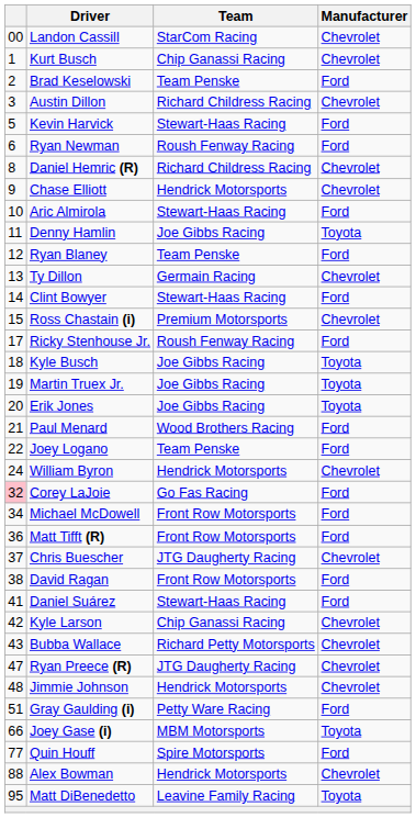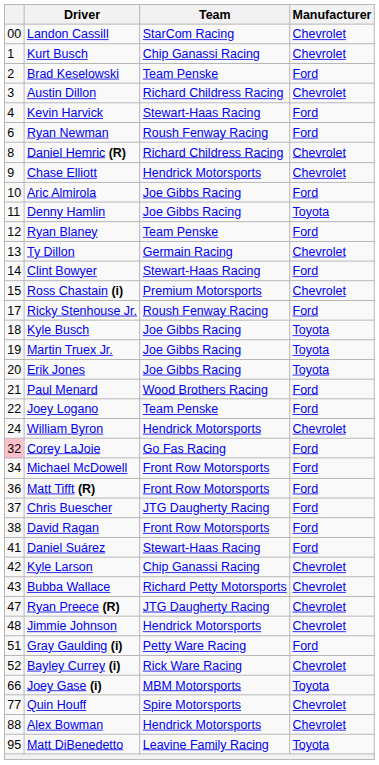 <table class="wikitable" style="font-size:95%">
 <tr>
 <th></th>
 <th>Driver</th>
 <th>Team</th>
 <th>Manufacturer</th>
 </tr>
 <tr>
 <td>00</td>
 <td><a href='#'>Landon Cassill</a></td>
 <td><a href='#'>StarCom Racing</a></td>
 <td><a href='#'>Chevrolet</a></td>
 </tr>
 <tr>
 <td>1</td>
 <td><a href='#'>Kurt Busch</a></td>
 <td><a href='#'>Chip Ganassi Racing</a></td>
 <td><a href='#'>Chevrolet</a></td>
 </tr>
 <tr>
 <td>2</td>
 <td><a href='#'>Brad Keselowski</a></td>
 <td><a href='#'>Team Penske</a></td>
 <td><a href='#'>Ford</a></td>
 </tr>
 <tr>
 <td>3</td>
 <td><a href='#'>Austin Dillon</a></td>
 <td><a href='#'>Richard Childress Racing</a></td>
 <td><a href='#'>Chevrolet</a></td>
 </tr>
 <tr>
-<td>5</td>
+<td>4</td>
 <td><a href='#'>Kevin Harvick</a></td>
 <td><a href='#'>Stewart-Haas Racing</a></td>
 <td><a href='#'>Ford</a></td>
 </tr>
 <tr>
 <td>6</td>
 <td><a href='#'>Ryan Newman</a></td>
 <td><a href='#'>Roush Fenway Racing</a></td>
 <td><a href='#'>Ford</a></td>
 </tr>
 <tr>
 <td>8</td>
 <td><a href='#'>Daniel Hemric</a> <strong>(R)</strong></td>
 <td><a href='#'>Richard Childress Racing</a></td>
 <td><a href='#'>Chevrolet</a></td>
 </tr>
 <tr>
 <td>9</td>
 <td><a href='#'>Chase Elliott</a></td>
 <td><a href='#'>Hendrick Motorsports</a></td>
 <td><a href='#'>Chevrolet</a></td>
 </tr>
 <tr>
 <td>10</td>
 <td><a href='#'>Aric Almirola</a></td>
-<td><a href='#'>Stewart-Haas Racing</a></td>
+<td><a href='#'>Joe Gibbs Racing</a></td>
 <td><a href='#'>Ford</a></td>
 </tr>
 <tr>
 <td>11</td>
 <td><a href='#'>Denny Hamlin</a></td>
 <td><a href='#'>Joe Gibbs Racing</a></td>
 <td><a href='#'>Toyota</a></td>
 </tr>
 <tr>
 <td>12</td>
 <td><a href='#'>Ryan Blaney</a></td>
 <td><a href='#'>Team Penske</a></td>
 <td><a href='#'>Ford</a></td>
 </tr>
 <tr>
 <td>13</td>
 <td><a href='#'>Ty Dillon</a></td>
 <td><a href='#'>Germain Racing</a></td>
 <td><a href='#'>Chevrolet</a></td>
 </tr>
 <tr>
 <td>14</td>
 <td><a href='#'>Clint Bowyer</a></td>
 <td><a href='#'>Stewart-Haas Racing</a></td>
 <td><a href='#'>Ford</a></td>
 </tr>
 <tr>
 <td>15</td>
 <td><a href='#'>Ross Chastain</a> <strong>(i)</strong></td>
 <td><a href='#'>Premium Motorsports</a></td>
 <td><a href='#'>Chevrolet</a></td>
 </tr>
 <tr>
 <td>17</td>
 <td><a href='#'>Ricky Stenhouse Jr.</a></td>
 <td><a href='#'>Roush Fenway Racing</a></td>
 <td><a href='#'>Ford</a></td>
 </tr>
 <tr>
 <td>18</td>
 <td><a href='#'>Kyle Busch</a></td>
 <td><a href='#'>Joe Gibbs Racing</a></td>
 <td><a href='#'>Toyota</a></td>
 </tr>
 <tr>
 <td>19</td>
 <td><a href='#'>Martin Truex Jr.</a></td>
 <td><a href='#'>Joe Gibbs Racing</a></td>
 <td><a href='#'>Toyota</a></td>
 </tr>
 <tr>
 <td>20</td>
 <td><a href='#'>Erik Jones</a></td>
 <td><a href='#'>Joe Gibbs Racing</a></td>
 <td><a href='#'>Toyota</a></td>
 </tr>
 <tr>
 <td>21</td>
 <td><a href='#'>Paul Menard</a></td>
 <td><a href='#'>Wood Brothers Racing</a></td>
 <td><a href='#'>Ford</a></td>
 </tr>
 <tr>
 <td>22</td>
 <td><a href='#'>Joey Logano</a></td>
 <td><a href='#'>Team Penske</a></td>
 <td><a href='#'>Ford</a></td>
 </tr>
 <tr>
 <td>24</td>
 <td><a href='#'>William Byron</a></td>
 <td><a href='#'>Hendrick Motorsports</a></td>
 <td><a href='#'>Chevrolet</a></td>
 </tr>
 <tr>
 <td style="background: pink;">32</td>
 <td><a href='#'>Corey LaJoie</a></td>
 <td><a href='#'>Go Fas Racing</a></td>
 <td><a href='#'>Ford</a></td>
 </tr>
 <tr>
 <td>34</td>
 <td><a href='#'>Michael McDowell</a></td>
 <td><a href='#'>Front Row Motorsports</a></td>
 <td><a href='#'>Ford</a></td>
 </tr>
 <tr>
 <td>36</td>
 <td><a href='#'>Matt Tifft</a> <strong>(R)</strong></td>
 <td><a href='#'>Front Row Motorsports</a></td>
 <td><a href='#'>Ford</a></td>
 </tr>
 <tr>
 <td>37</td>
 <td><a href='#'>Chris Buescher</a></td>
 <td><a href='#'>JTG Daugherty Racing</a></td>
-<td><a href='#'>Chevrolet</a></td>
+<td><a href='#'>Ford</a></td>
 </tr>
 <tr>
 <td>38</td>
 <td><a href='#'>David Ragan</a></td>
 <td><a href='#'>Front Row Motorsports</a></td>
 <td><a href='#'>Ford</a></td>
 </tr>
 <tr>
 <td>41</td>
 <td><a href='#'>Daniel Suárez</a></td>
 <td><a href='#'>Stewart-Haas Racing</a></td>
 <td><a href='#'>Ford</a></td>
 </tr>
 <tr>
 <td>42</td>
 <td><a href='#'>Kyle Larson</a></td>
 <td><a href='#'>Chip Ganassi Racing</a></td>
 <td><a href='#'>Chevrolet</a></td>
 </tr>
 <tr>
 <td>43</td>
 <td><a href='#'>Bubba Wallace</a></td>
 <td><a href='#'>Richard Petty Motorsports</a></td>
 <td><a href='#'>Chevrolet</a></td>
 </tr>
 <tr>
 <td>47</td>
 <td><a href='#'>Ryan Preece</a> <strong>(R)</strong></td>
 <td><a href='#'>JTG Daugherty Racing</a></td>
 <td><a href='#'>Chevrolet</a></td>
 </tr>
 <tr>
 <td>48</td>
 <td><a href='#'>Jimmie Johnson</a></td>
 <td><a href='#'>Hendrick Motorsports</a></td>
 <td><a href='#'>Chevrolet</a></td>
 </tr>
 <tr>
 <td>51</td>
 <td><a href='#'>Gray Gaulding</a> <strong>(i)</strong></td>
 <td><a href='#'>Petty Ware Racing</a></td>
 <td><a href='#'>Ford</a></td>
 </tr>
 <tr>
+<td>52</td>
+<td><a href='#'>Bayley Currey</a> <strong>(i)</strong></td>
+<td><a href='#'>Rick Ware Racing</a></td>
+<td><a href='#'>Chevrolet</a></td>
+</tr>
+<tr>
 <td>66</td>
 <td><a href='#'>Joey Gase</a> <strong>(i)</strong></td>
 <td><a href='#'>MBM Motorsports</a></td>
 <td><a href='#'>Toyota</a></td>
 </tr>
 <tr>
 <td>77</td>
 <td><a href='#'>Quin Houff</a></td>
 <td><a href='#'>Spire Motorsports</a></td>
-<td><a href='#'>Ford</a></td>
+<td><a href='#'>Chevrolet</a></td>
 </tr>
 <tr>
 <td>88</td>
 <td><a href='#'>Alex Bowman</a></td>
 <td><a href='#'>Hendrick Motorsports</a></td>
 <td><a href='#'>Chevrolet</a></td>
 </tr>
 <tr>
 <td>95</td>
 <td><a href='#'>Matt DiBenedetto</a></td>
 <td><a href='#'>Leavine Family Racing</a></td>
 <td><a href='#'>Toyota</a></td>
 </tr>
 <tr>
 <th colspan="4"></th>
 </tr>
 </table>
